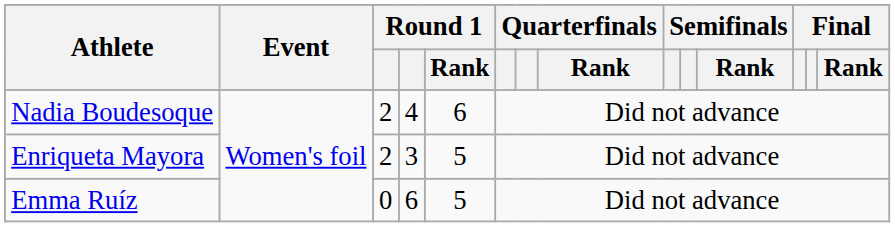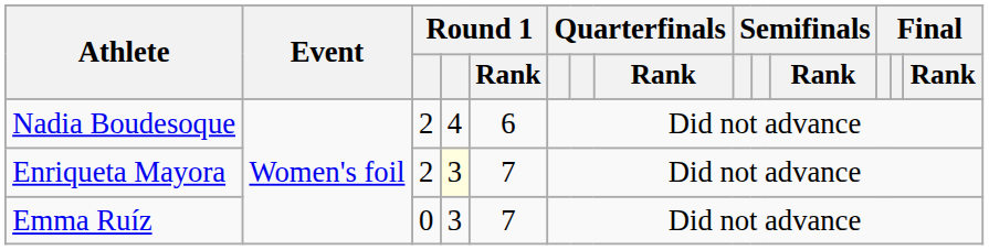 <table class="wikitable" style="font-size:90%">
 <tr>
 <th rowspan=2>Athlete</th>
 <th rowspan=2>Event</th>
 <th colspan=3>Round 1</th>
 <th colspan=3>Quarterfinals</th>
 <th colspan=3>Semifinals</th>
 <th colspan=3>Final</th>
 </tr>
 <tr style="font-size:95%">
 <th></th>
 <th></th>
 <th>Rank</th>
 <th></th>
 <th></th>
 <th>Rank</th>
 <th></th>
 <th></th>
 <th>Rank</th>
 <th></th>
 <th></th>
 <th>Rank</th>
 </tr>
 <tr align=center>
 <td align=left><a href='#'>Nadia Boudesoque</a></td>
 <td align=left rowspan=3><a href='#'>Women's foil</a></td>
 <td>2</td>
 <td>4</td>
 <td>6</td>
 <td colspan=9>Did not advance</td>
 </tr>
 <tr align=center>
 <td align=left><a href='#'>Enriqueta Mayora</a></td>
 <td>2</td>
-<td>3</td>
-<td>5</td>
+<td style="background: lightyellow;">3</td>
+<td>7</td>
 <td colspan=9>Did not advance</td>
 </tr>
 <tr align=center>
 <td align=left><a href='#'>Emma Ruíz</a></td>
 <td>0</td>
-<td>6</td>
-<td>5</td>
+<td>3</td>
+<td>7</td>
 <td colspan=9>Did not advance</td>
 </tr>
 </table>
